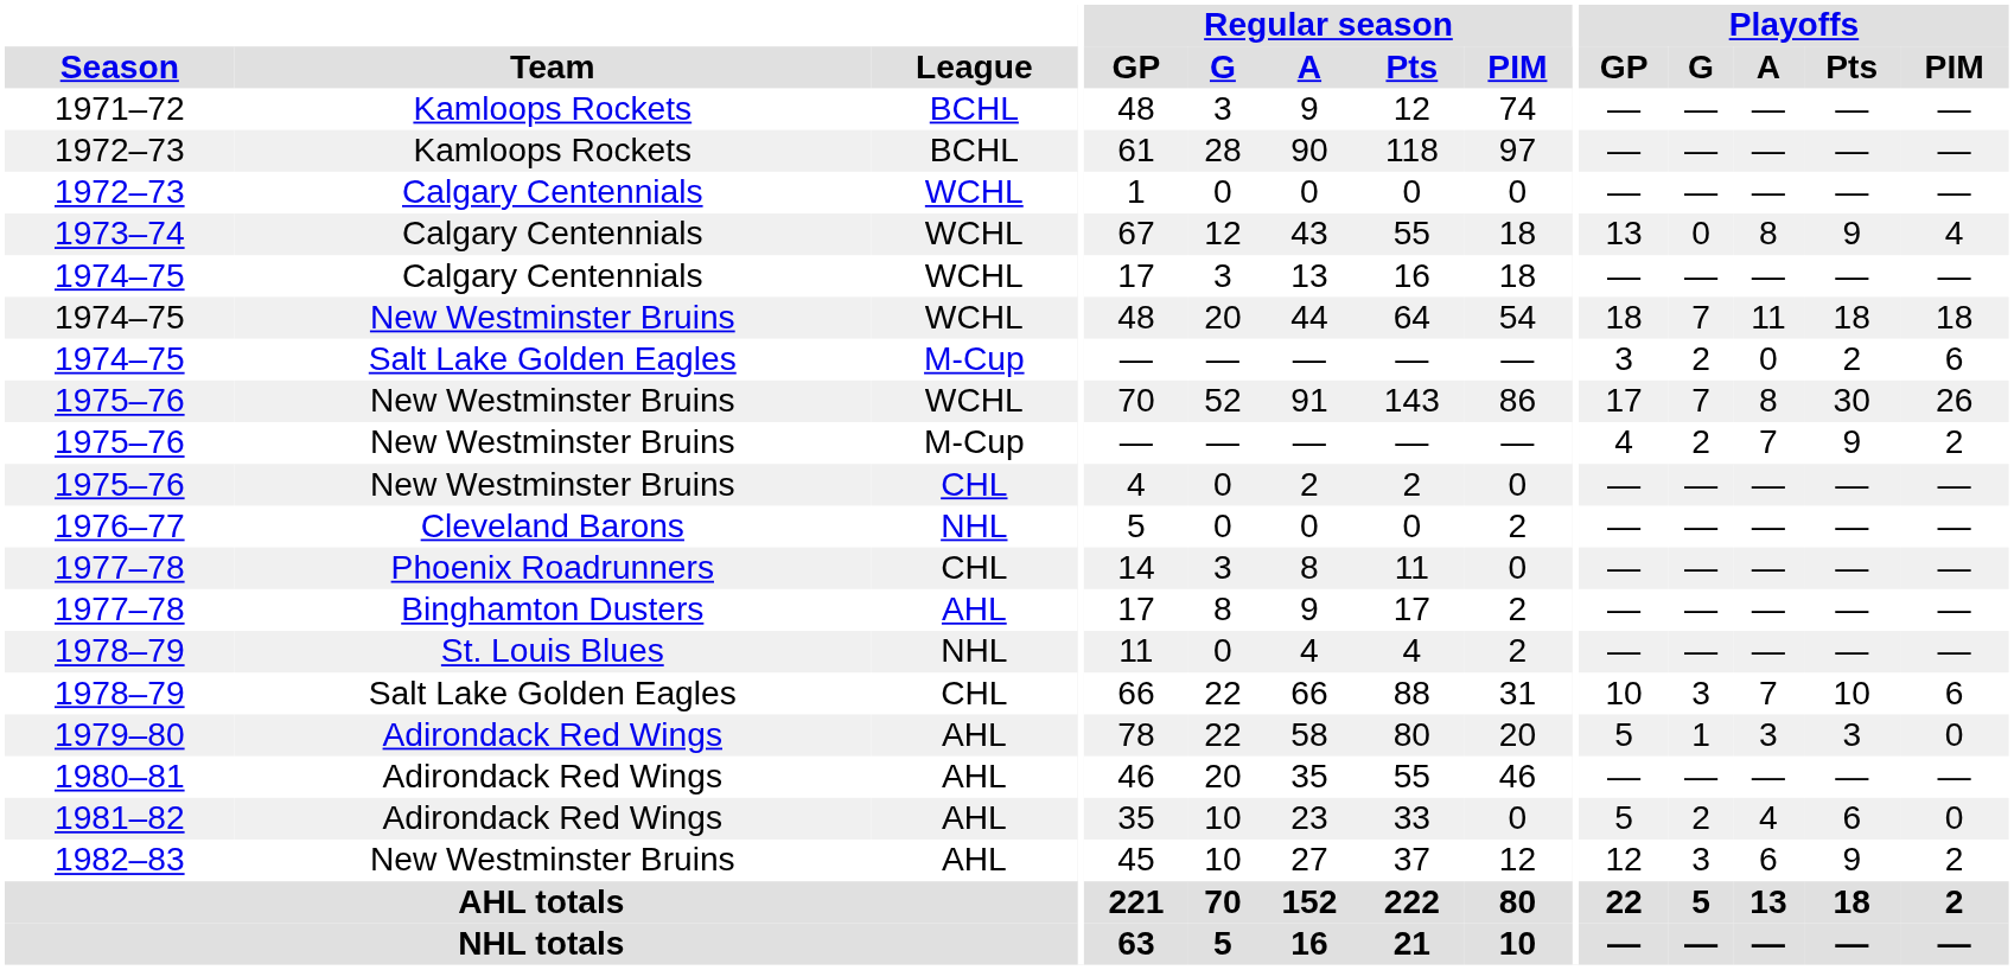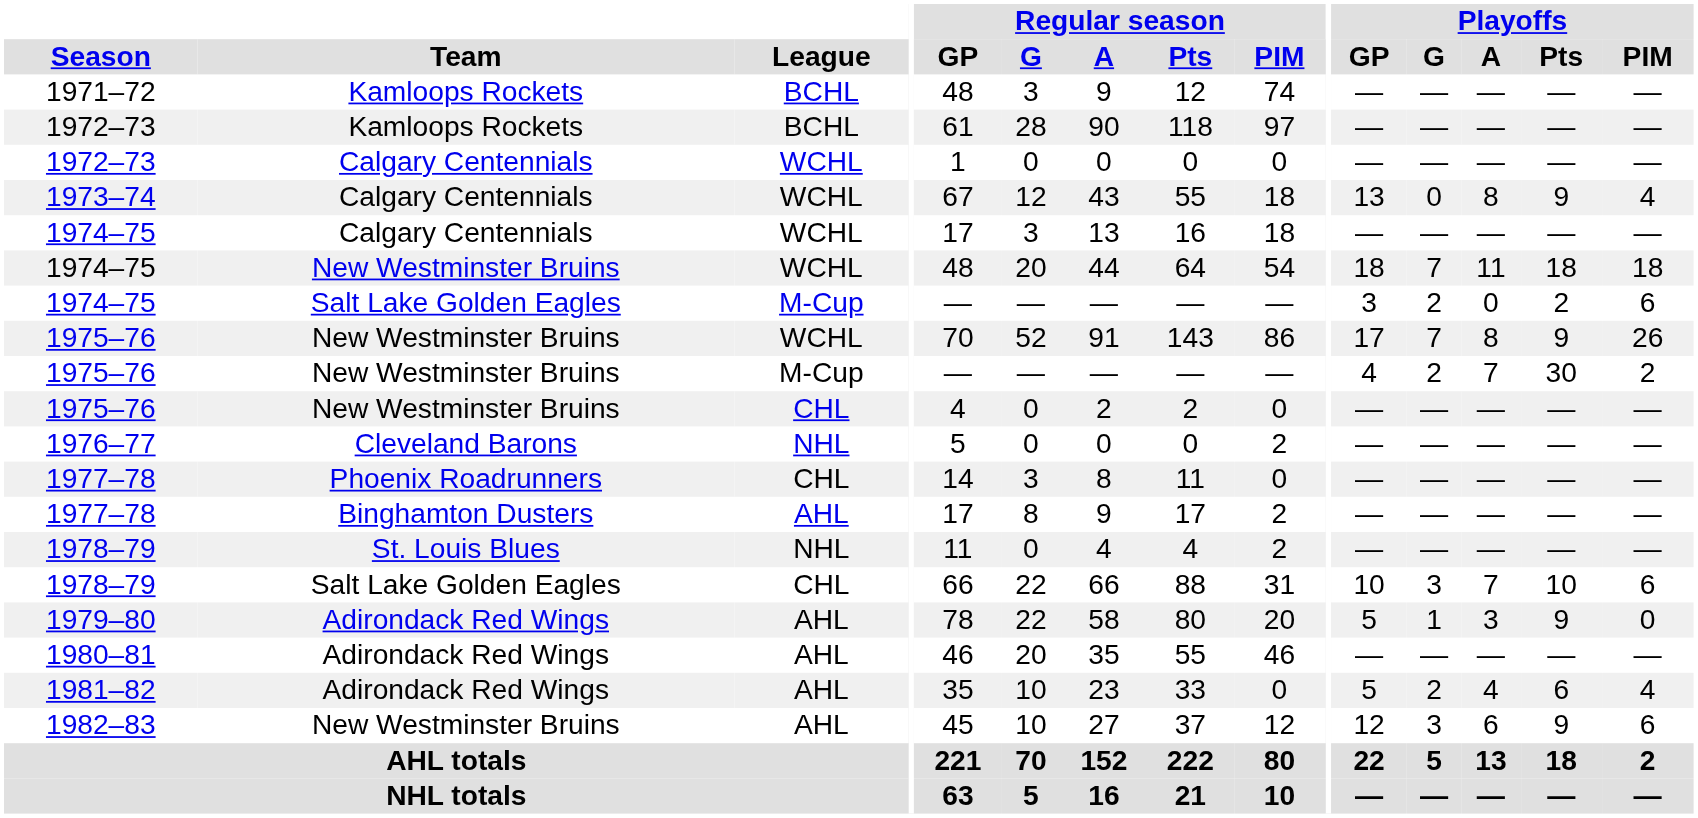 <table border="0" cellpadding="1" cellspacing="0" style="text-align:center; width:60em">
 <tr bgcolor="#e0e0e0">
 <th colspan="3" bgcolor="#ffffff"></th>
 <th rowspan="100" bgcolor="#ffffff"></th>
 <th colspan="5"><a href='#'>Regular season</a></th>
 <th rowspan="100" bgcolor="#ffffff"></th>
 <th colspan="5"><a href='#'>Playoffs</a></th>
 </tr>
 <tr bgcolor="#e0e0e0">
 <th><a href='#'>Season</a></th>
 <th>Team</th>
 <th>League</th>
 <th>GP</th>
 <th><a href='#'>G</a></th>
 <th><a href='#'>A</a></th>
 <th><a href='#'>Pts</a></th>
 <th><a href='#'>PIM</a></th>
 <th>GP</th>
 <th>G</th>
 <th>A</th>
 <th>Pts</th>
 <th>PIM</th>
 </tr>
 <tr>
 <td>1971–72</td>
 <td><a href='#'>Kamloops Rockets</a></td>
 <td><a href='#'>BCHL</a></td>
 <td>48</td>
 <td>3</td>
 <td>9</td>
 <td>12</td>
 <td>74</td>
 <td>—</td>
 <td>—</td>
 <td>—</td>
 <td>—</td>
 <td>—</td>
 </tr>
 <tr bgcolor="#f0f0f0">
 <td>1972–73</td>
 <td>Kamloops Rockets</td>
 <td>BCHL</td>
 <td>61</td>
 <td>28</td>
 <td>90</td>
 <td>118</td>
 <td>97</td>
 <td>—</td>
 <td>—</td>
 <td>—</td>
 <td>—</td>
 <td>—</td>
 </tr>
 <tr>
 <td><a href='#'>1972–73</a></td>
 <td><a href='#'>Calgary Centennials</a></td>
 <td><a href='#'>WCHL</a></td>
 <td>1</td>
 <td>0</td>
 <td>0</td>
 <td>0</td>
 <td>0</td>
 <td>—</td>
 <td>—</td>
 <td>—</td>
 <td>—</td>
 <td>—</td>
 </tr>
 <tr bgcolor="#f0f0f0">
 <td><a href='#'>1973–74</a></td>
 <td>Calgary Centennials</td>
 <td>WCHL</td>
 <td>67</td>
 <td>12</td>
 <td>43</td>
 <td>55</td>
 <td>18</td>
 <td>13</td>
 <td>0</td>
 <td>8</td>
 <td>9</td>
 <td>4</td>
 </tr>
 <tr>
 <td><a href='#'>1974–75</a></td>
 <td>Calgary Centennials</td>
 <td>WCHL</td>
 <td>17</td>
 <td>3</td>
 <td>13</td>
 <td>16</td>
 <td>18</td>
 <td>—</td>
 <td>—</td>
 <td>—</td>
 <td>—</td>
 <td>—</td>
 </tr>
 <tr bgcolor="#f0f0f0">
 <td>1974–75</td>
 <td><a href='#'>New Westminster Bruins</a></td>
 <td>WCHL</td>
 <td>48</td>
 <td>20</td>
 <td>44</td>
 <td>64</td>
 <td>54</td>
 <td>18</td>
 <td>7</td>
 <td>11</td>
 <td>18</td>
 <td>18</td>
 </tr>
 <tr>
 <td><a href='#'>1974–75</a></td>
 <td><a href='#'>Salt Lake Golden Eagles</a></td>
 <td><a href='#'>M-Cup</a></td>
 <td>—</td>
 <td>—</td>
 <td>—</td>
 <td>—</td>
 <td>—</td>
 <td>3</td>
 <td>2</td>
 <td>0</td>
 <td>2</td>
 <td>6</td>
 </tr>
 <tr bgcolor="#f0f0f0">
 <td><a href='#'>1975–76</a></td>
 <td>New Westminster Bruins</td>
 <td>WCHL</td>
 <td>70</td>
 <td>52</td>
 <td>91</td>
 <td>143</td>
 <td>86</td>
 <td>17</td>
 <td>7</td>
 <td>8</td>
-<td>30</td>
+<td>9</td>
 <td>26</td>
 </tr>
 <tr>
 <td><a href='#'>1975–76</a></td>
 <td>New Westminster Bruins</td>
 <td>M-Cup</td>
 <td>—</td>
 <td>—</td>
 <td>—</td>
 <td>—</td>
 <td>—</td>
 <td>4</td>
 <td>2</td>
 <td>7</td>
-<td>9</td>
+<td>30</td>
 <td>2</td>
 </tr>
 <tr bgcolor="#f0f0f0">
 <td><a href='#'>1975–76</a></td>
 <td>New Westminster Bruins</td>
 <td><a href='#'>CHL</a></td>
 <td>4</td>
 <td>0</td>
 <td>2</td>
 <td>2</td>
 <td>0</td>
 <td>—</td>
 <td>—</td>
 <td>—</td>
 <td>—</td>
 <td>—</td>
 </tr>
 <tr>
 <td><a href='#'>1976–77</a></td>
 <td><a href='#'>Cleveland Barons</a></td>
 <td><a href='#'>NHL</a></td>
 <td>5</td>
 <td>0</td>
 <td>0</td>
 <td>0</td>
 <td>2</td>
 <td>—</td>
 <td>—</td>
 <td>—</td>
 <td>—</td>
 <td>—</td>
 </tr>
 <tr bgcolor="#f0f0f0">
 <td><a href='#'>1977–78</a></td>
 <td><a href='#'>Phoenix Roadrunners</a></td>
 <td>CHL</td>
 <td>14</td>
 <td>3</td>
 <td>8</td>
 <td>11</td>
 <td>0</td>
 <td>—</td>
 <td>—</td>
 <td>—</td>
 <td>—</td>
 <td>—</td>
 </tr>
 <tr>
 <td><a href='#'>1977–78</a></td>
 <td><a href='#'>Binghamton Dusters</a></td>
 <td><a href='#'>AHL</a></td>
 <td>17</td>
 <td>8</td>
 <td>9</td>
 <td>17</td>
 <td>2</td>
 <td>—</td>
 <td>—</td>
 <td>—</td>
 <td>—</td>
 <td>—</td>
 </tr>
 <tr bgcolor="#f0f0f0">
 <td><a href='#'>1978–79</a></td>
 <td><a href='#'>St. Louis Blues</a></td>
 <td>NHL</td>
 <td>11</td>
 <td>0</td>
 <td>4</td>
 <td>4</td>
 <td>2</td>
 <td>—</td>
 <td>—</td>
 <td>—</td>
 <td>—</td>
 <td>—</td>
 </tr>
 <tr>
 <td><a href='#'>1978–79</a></td>
 <td>Salt Lake Golden Eagles</td>
 <td>CHL</td>
 <td>66</td>
 <td>22</td>
 <td>66</td>
 <td>88</td>
 <td>31</td>
 <td>10</td>
 <td>3</td>
 <td>7</td>
 <td>10</td>
 <td>6</td>
 </tr>
 <tr bgcolor="#f0f0f0">
 <td><a href='#'>1979–80</a></td>
 <td><a href='#'>Adirondack Red Wings</a></td>
 <td>AHL</td>
 <td>78</td>
 <td>22</td>
 <td>58</td>
 <td>80</td>
 <td>20</td>
 <td>5</td>
 <td>1</td>
 <td>3</td>
-<td>3</td>
+<td>9</td>
 <td>0</td>
 </tr>
 <tr>
 <td><a href='#'>1980–81</a></td>
 <td>Adirondack Red Wings</td>
 <td>AHL</td>
 <td>46</td>
 <td>20</td>
 <td>35</td>
 <td>55</td>
 <td>46</td>
 <td>—</td>
 <td>—</td>
 <td>—</td>
 <td>—</td>
 <td>—</td>
 </tr>
 <tr bgcolor="#f0f0f0">
 <td><a href='#'>1981–82</a></td>
 <td>Adirondack Red Wings</td>
 <td>AHL</td>
 <td>35</td>
 <td>10</td>
 <td>23</td>
 <td>33</td>
 <td>0</td>
 <td>5</td>
 <td>2</td>
 <td>4</td>
 <td>6</td>
-<td>0</td>
+<td>4</td>
 </tr>
 <tr>
 <td><a href='#'>1982–83</a></td>
 <td>New Westminster Bruins</td>
 <td>AHL</td>
 <td>45</td>
 <td>10</td>
 <td>27</td>
 <td>37</td>
 <td>12</td>
 <td>12</td>
 <td>3</td>
 <td>6</td>
 <td>9</td>
-<td>2</td>
+<td>6</td>
 </tr>
 <tr bgcolor="#e0e0e0">
 <th colspan="3">AHL totals</th>
 <th>221</th>
 <th>70</th>
 <th>152</th>
 <th>222</th>
 <th>80</th>
 <th>22</th>
 <th>5</th>
 <th>13</th>
 <th>18</th>
 <th>2</th>
 </tr>
 <tr bgcolor="#e0e0e0">
 <th colspan="3">NHL totals</th>
 <th>63</th>
 <th>5</th>
 <th>16</th>
 <th>21</th>
 <th>10</th>
 <th>—</th>
 <th>—</th>
 <th>—</th>
 <th>—</th>
 <th>—</th>
 </tr>
 </table>
